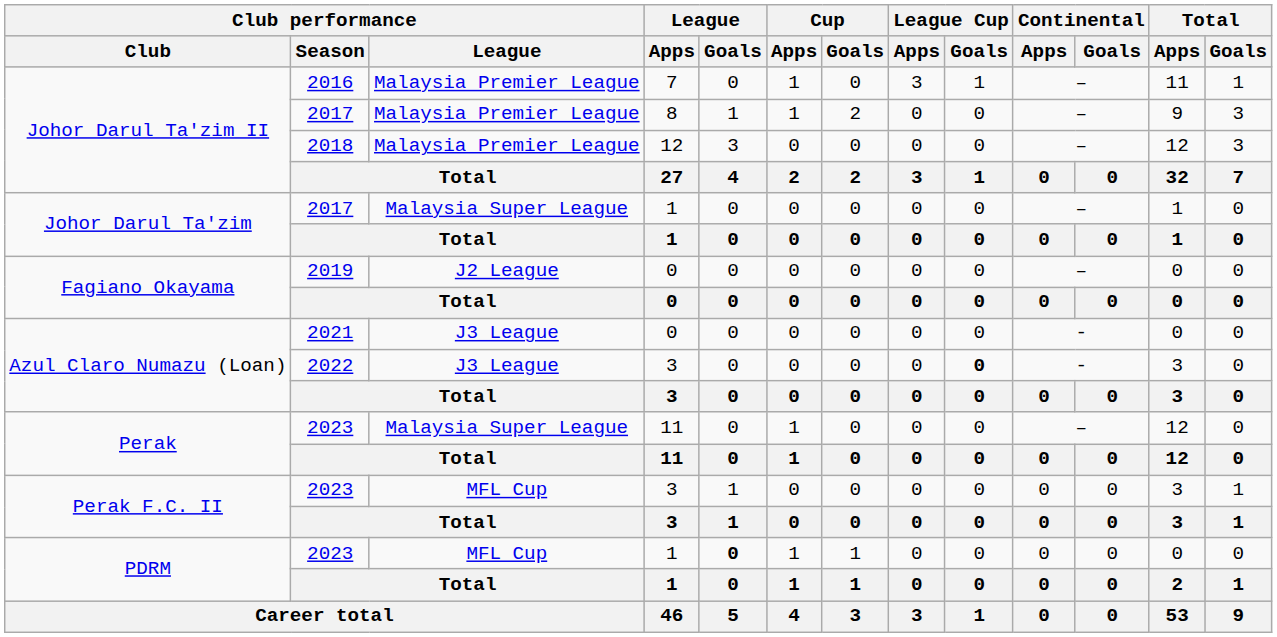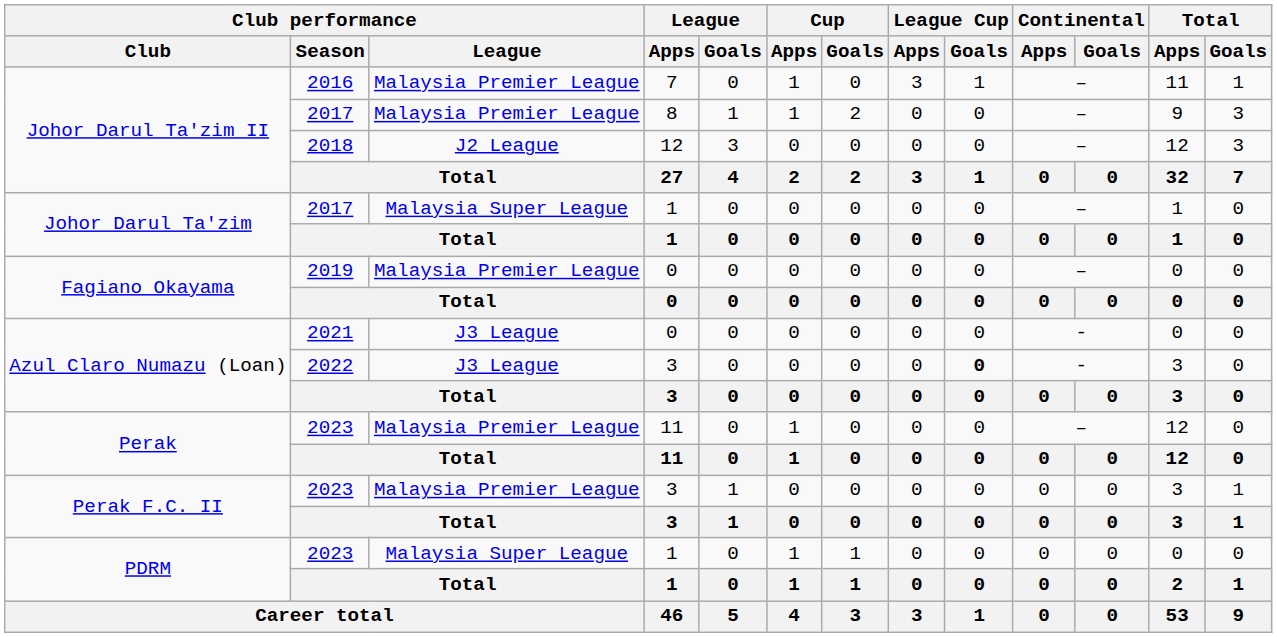 <table class=wikitable style="text-align: center;">
 <tr>
 <th colspan=3>Club performance</th>
 <th colspan=2>League</th>
 <th colspan=2>Cup</th>
 <th colspan=2>League Cup</th>
 <th colspan=2>Continental</th>
 <th colspan=2>Total</th>
 </tr>
 <tr>
 <th>Club</th>
 <th>Season</th>
 <th>League</th>
 <th>Apps</th>
 <th>Goals</th>
 <th>Apps</th>
 <th>Goals</th>
 <th>Apps</th>
 <th>Goals</th>
 <th>Apps</th>
 <th>Goals</th>
 <th>Apps</th>
 <th>Goals</th>
 </tr>
 <tr>
 <td rowspan=4><a href='#'>Johor Darul Ta'zim II</a></td>
 <td><a href='#'>2016</a></td>
 <td><a href='#'>Malaysia Premier League</a></td>
 <td>7</td>
 <td>0</td>
 <td>1</td>
 <td>0</td>
 <td>3</td>
 <td>1</td>
 <td colspan="2">–</td>
 <td>11</td>
 <td>1</td>
 </tr>
 <tr>
 <td><a href='#'>2017</a></td>
 <td><a href='#'>Malaysia Premier League</a></td>
 <td>8</td>
 <td>1</td>
 <td>1</td>
 <td>2</td>
 <td>0</td>
 <td>0</td>
 <td colspan="2">–</td>
 <td>9</td>
 <td>3</td>
 </tr>
 <tr>
 <td><a href='#'>2018</a></td>
-<td><a href='#'>Malaysia Premier League</a></td>
+<td><a href='#'>J2 League</a></td>
 <td>12</td>
 <td>3</td>
 <td>0</td>
 <td>0</td>
 <td>0</td>
 <td>0</td>
 <td colspan="2">–</td>
 <td>12</td>
 <td>3</td>
 </tr>
 <tr>
 <th colspan=2>Total</th>
 <th>27</th>
 <th>4</th>
 <th>2</th>
 <th>2</th>
 <th>3</th>
 <th>1</th>
 <th>0</th>
 <th>0</th>
 <th>32</th>
 <th>7</th>
 </tr>
 <tr>
 <td rowspan=2><a href='#'>Johor Darul Ta'zim</a></td>
 <td><a href='#'>2017</a></td>
 <td><a href='#'>Malaysia Super League</a></td>
 <td>1</td>
 <td>0</td>
 <td>0</td>
 <td>0</td>
 <td>0</td>
 <td>0</td>
 <td colspan="2">–</td>
 <td>1</td>
 <td>0</td>
 </tr>
 <tr>
 <th colspan=2>Total</th>
 <th>1</th>
 <th>0</th>
 <th>0</th>
 <th>0</th>
 <th>0</th>
 <th>0</th>
 <th>0</th>
 <th>0</th>
 <th>1</th>
 <th>0</th>
 </tr>
 <tr>
 <td rowspan=2><a href='#'>Fagiano Okayama</a></td>
 <td><a href='#'>2019</a></td>
-<td><a href='#'>J2 League</a></td>
+<td><a href='#'>Malaysia Premier League</a></td>
 <td>0</td>
 <td>0</td>
 <td>0</td>
 <td>0</td>
 <td>0</td>
 <td>0</td>
 <td colspan="2">–</td>
 <td>0</td>
 <td>0</td>
 </tr>
 <tr>
 <th colspan=2>Total</th>
 <th>0</th>
 <th>0</th>
 <th>0</th>
 <th>0</th>
 <th>0</th>
 <th>0</th>
 <th>0</th>
 <th>0</th>
 <th>0</th>
 <th>0</th>
 </tr>
 <tr>
 <td rowspan=3><a href='#'>Azul Claro Numazu</a> (Loan)</td>
 <td><a href='#'>2021</a></td>
 <td><a href='#'>J3 League</a></td>
 <td>0</td>
 <td>0</td>
 <td>0</td>
 <td>0</td>
 <td>0</td>
 <td>0</td>
 <td colspan="2">-</td>
 <td>0</td>
 <td>0</td>
 </tr>
 <tr>
 <td><a href='#'>2022</a></td>
 <td><a href='#'>J3 League</a></td>
 <td>3</td>
 <td>0</td>
 <td>0</td>
 <td>0</td>
 <td>0</td>
 <td><strong>0</strong></td>
 <td colspan="2">-</td>
 <td>3</td>
 <td>0</td>
 </tr>
 <tr>
 <th colspan=2>Total</th>
 <th>3</th>
 <th>0</th>
 <th>0</th>
 <th>0</th>
 <th>0</th>
 <th>0</th>
 <th>0</th>
 <th>0</th>
 <th>3</th>
 <th>0</th>
 </tr>
 <tr>
 <td rowspan=2><a href='#'>Perak</a></td>
 <td><a href='#'>2023</a></td>
-<td><a href='#'>Malaysia Super League</a></td>
+<td><a href='#'>Malaysia Premier League</a></td>
 <td>11</td>
 <td>0</td>
 <td>1</td>
 <td>0</td>
 <td>0</td>
 <td>0</td>
 <td colspan="2">–</td>
 <td>12</td>
 <td>0</td>
 </tr>
 <tr>
 <th colspan=2>Total</th>
 <th>11</th>
 <th>0</th>
 <th>1</th>
 <th>0</th>
 <th>0</th>
 <th>0</th>
 <th>0</th>
 <th>0</th>
 <th>12</th>
 <th>0</th>
 </tr>
 <tr>
 <td rowspan="2"><a href='#'>Perak F.C. II</a></td>
 <td><a href='#'>2023</a></td>
-<td><a href='#'>MFL Cup</a></td>
+<td><a href='#'>Malaysia Premier League</a></td>
 <td>3</td>
 <td>1</td>
 <td>0</td>
 <td>0</td>
 <td>0</td>
 <td>0</td>
 <td>0</td>
 <td>0</td>
 <td>3</td>
 <td>1</td>
 </tr>
 <tr>
 <th colspan="2">Total</th>
 <th>3</th>
 <th>1</th>
 <th>0</th>
 <th>0</th>
 <th>0</th>
 <th>0</th>
 <th>0</th>
 <th>0</th>
 <th>3</th>
 <th>1</th>
 </tr>
 <tr>
 <td rowspan="2"><a href='#'>PDRM</a></td>
 <td><a href='#'>2023</a></td>
-<td><a href='#'>MFL Cup</a></td>
+<td><a href='#'>Malaysia Super League</a></td>
 <td>1</td>
-<td><strong>0</strong></td>
+<td>0</td>
 <td>1</td>
 <td>1</td>
 <td>0</td>
 <td>0</td>
 <td>0</td>
 <td>0</td>
 <td>0</td>
 <td>0</td>
 </tr>
 <tr>
 <th colspan="2">Total</th>
 <th>1</th>
 <th>0</th>
 <th>1</th>
 <th>1</th>
 <th>0</th>
 <th>0</th>
 <th>0</th>
 <th>0</th>
 <th>2</th>
 <th>1</th>
 </tr>
 <tr>
 <th colspan="3">Career total</th>
 <th>46</th>
 <th>5</th>
 <th>4</th>
 <th>3</th>
 <th>3</th>
 <th>1</th>
 <th>0</th>
 <th>0</th>
 <th>53</th>
 <th>9</th>
 </tr>
 </table>
